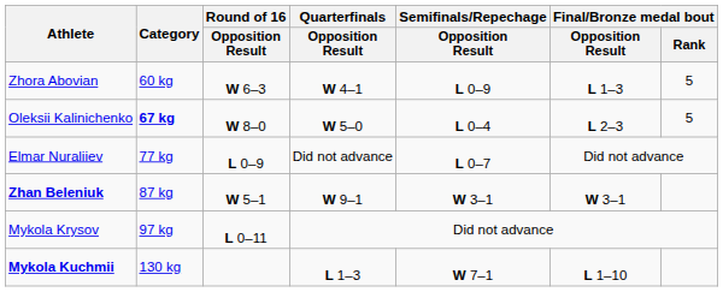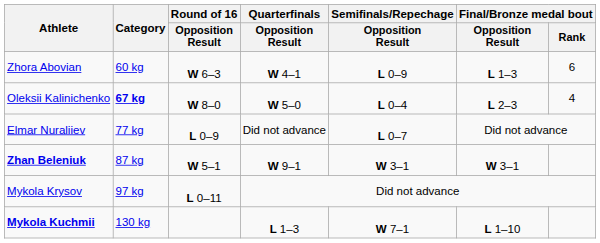 <table class="wikitable" style="text-align:center; font-size:90%">
 <tr>
 <th rowspan=2>Athlete</th>
 <th rowspan=2>Category</th>
 <th>Round of 16</th>
 <th>Quarterfinals</th>
 <th>Semifinals/Repechage</th>
 <th colspan=2>Final/Bronze medal bout</th>
 </tr>
 <tr style="font-size:95%">
 <th>Opposition<br>Result</th>
 <th>Opposition<br>Result</th>
 <th>Opposition<br>Result</th>
 <th>Opposition<br>Result</th>
 <th>Rank</th>
 </tr>
 <tr>
 <td align=left><a href='#'>Zhora Abovian</a></td>
 <td align=left><a href='#'>60 kg</a></td>
 <td><br> <strong>W</strong> 6–3</td>
 <td><br> <strong>W</strong> 4–1</td>
 <td><br> <strong>L</strong> 0–9</td>
 <td><br> <strong>L</strong> 1–3</td>
-<td>5</td>
+<td>6</td>
 </tr>
 <tr>
 <td align=left><a href='#'>Oleksii Kalinichenko</a></td>
 <td align=left><strong><a href='#'>67 kg</a></strong></td>
 <td><br> <strong>W</strong> 8–0</td>
 <td><br> <strong>W</strong> 5–0</td>
 <td><br> <strong>L</strong> 0–4</td>
 <td><br> <strong>L</strong> 2–3</td>
-<td>5</td>
+<td>4</td>
 </tr>
 <tr>
 <td align=left><a href='#'>Elmar Nuraliiev</a></td>
 <td align=left><a href='#'>77 kg</a></td>
 <td><br> <strong>L</strong> 0–9</td>
 <td>Did not advance</td>
 <td><br> <strong>L</strong> 0–7</td>
 <td colspan=2>Did not advance</td>
 </tr>
 <tr>
 <td align=left><strong><a href='#'>Zhan Beleniuk</a></strong></td>
 <td align=left><a href='#'>87 kg</a></td>
 <td><br> <strong>W</strong> 5–1</td>
 <td><br> <strong>W</strong> 9–1</td>
 <td><br> <strong>W</strong> 3–1</td>
 <td><br> <strong>W</strong> 3–1</td>
 <td></td>
 </tr>
 <tr>
 <td align=left><a href='#'>Mykola Krysov</a></td>
 <td align=left><a href='#'>97 kg</a></td>
 <td><br> <strong>L</strong> 0–11</td>
 <td colspan=4>Did not advance</td>
 </tr>
 <tr>
 <td align=left><strong><a href='#'>Mykola Kuchmii</a></strong></td>
 <td align=left><a href='#'>130 kg</a></td>
 <td></td>
 <td><br> <strong>L</strong> 1–3</td>
 <td><br> <strong>W</strong> 7–1</td>
 <td><br> <strong>L</strong> 1–10</td>
 <td></td>
 </tr>
 </table>
